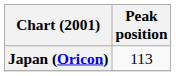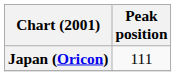 <table class="wikitable plainrowheaders">
 <tr>
 <th>Chart (2001)</th>
 <th>Peak<br>position</th>
 </tr>
 <tr>
 <th scope="row">Japan (<a href='#'>Oricon</a>)</th>
-<td style="text-align:center;">113</td>
+<td style="text-align:center;">111</td>
 </tr>
 <tr>
 </tr>
 </table>
